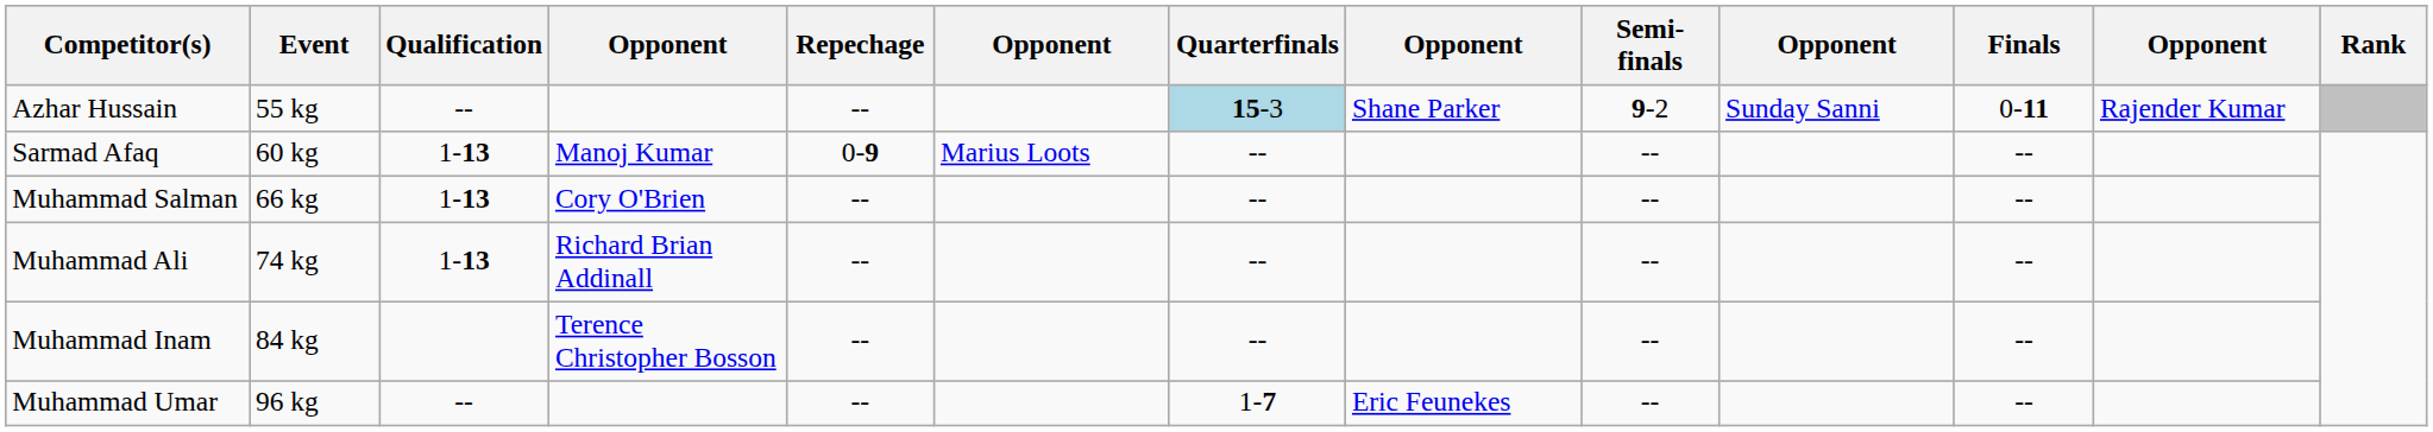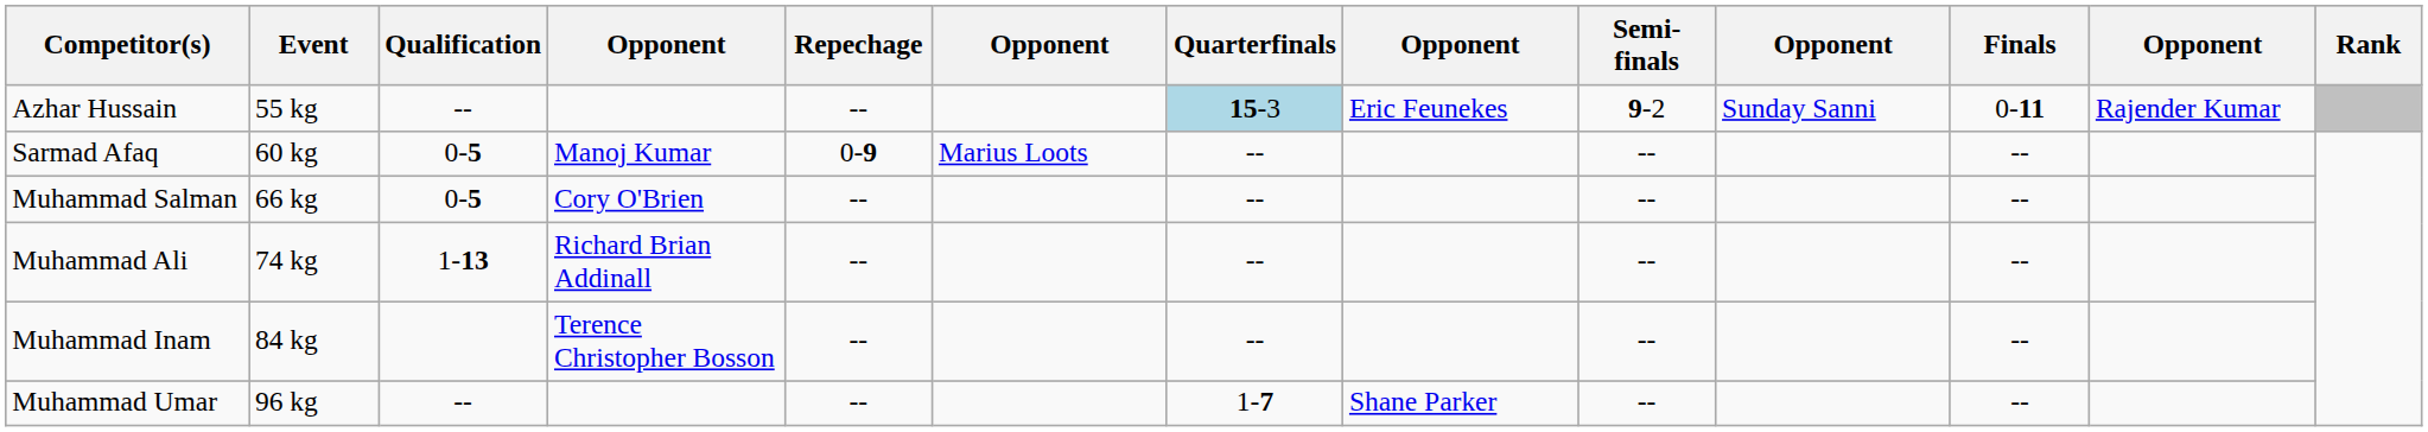 <table class=wikitable style="font-size:90%">
 <tr>
 <th width=125>Competitor(s)</th>
 <th width=65>Event</th>
 <th width=70>Qualification</th>
 <th width=125>Opponent</th>
 <th width=70>Repechage</th>
 <th width=125>Opponent</th>
 <th width=70>Quarterfinals</th>
 <th width=125>Opponent</th>
 <th width=70>Semi-finals</th>
 <th width=125>Opponent</th>
 <th width=70>Finals</th>
 <th width=120>Opponent</th>
 <th rowspan=1 width=50>Rank</th>
 </tr>
 <tr>
 <td>Azhar Hussain</td>
 <td>55 kg</td>
 <td align="center">--</td>
 <td></td>
 <td align="center">--</td>
 <td></td>
 <td align="center" style="background: lightblue;"><strong>15</strong>-3</td>
-<td> <a href='#'>Shane Parker</a></td>
+<td><a href='#'>Eric Feunekes</a></td>
 <td align="center"><strong>9</strong>-2</td>
 <td> <a href='#'>Sunday Sanni</a></td>
 <td align="center">0-<strong>11</strong></td>
 <td> <a href='#'>Rajender Kumar</a></td>
 <td align="center" bgcolor=silver></td>
 </tr>
 <tr>
 <td>Sarmad Afaq</td>
 <td>60 kg</td>
-<td align="center">1-<strong>13</strong></td>
+<td align="center">0-<strong>5</strong></td>
 <td><a href='#'>Manoj Kumar</a></td>
 <td align="center">0-<strong>9</strong></td>
 <td> <a href='#'>Marius Loots</a></td>
 <td align="center">--</td>
 <td></td>
 <td align="center">--</td>
 <td></td>
 <td align="center">--</td>
 <td></td>
 </tr>
 <tr>
 <td>Muhammad Salman</td>
 <td>66 kg</td>
-<td align="center">1-<strong>13</strong></td>
+<td align="center">0-<strong>5</strong></td>
 <td><a href='#'>Cory O'Brien</a></td>
 <td align="center">--</td>
 <td></td>
 <td align="center">--</td>
 <td></td>
 <td align="center">--</td>
 <td></td>
 <td align="center">--</td>
 <td></td>
 </tr>
 <tr>
 <td>Muhammad Ali</td>
 <td>74 kg</td>
 <td align="center">1-<strong>13</strong></td>
 <td><a href='#'>Richard Brian Addinall</a></td>
 <td align="center">--</td>
 <td></td>
 <td align="center">--</td>
 <td></td>
 <td align="center">--</td>
 <td></td>
 <td align="center">--</td>
 <td></td>
 </tr>
 <tr>
 <td>Muhammad Inam</td>
 <td>84 kg</td>
 <td align="center"></td>
 <td><a href='#'>Terence Christopher Bosson</a></td>
 <td align="center">--</td>
 <td></td>
 <td align="center">--</td>
 <td></td>
 <td align="center">--</td>
 <td></td>
 <td align="center">--</td>
 <td></td>
 </tr>
 <tr>
 <td>Muhammad Umar</td>
 <td>96 kg</td>
 <td align="center">--</td>
 <td></td>
 <td align="center">--</td>
 <td></td>
 <td align="center">1-<strong>7</strong></td>
-<td><a href='#'>Eric Feunekes</a></td>
+<td> <a href='#'>Shane Parker</a></td>
 <td align="center">--</td>
 <td></td>
 <td align="center">--</td>
 <td></td>
 </tr>
 </table>
